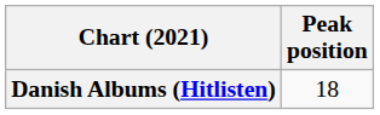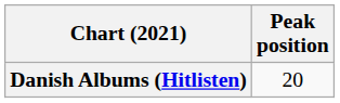 <table class="wikitable sortable plainrowheaders" style="text-align:center;">
 <tr>
 <th scope="col">Chart (2021)</th>
 <th scope="col">Peak<br>position</th>
 </tr>
 <tr>
 <th scope="row">Danish Albums (<a href='#'>Hitlisten</a>)</th>
-<td align="center">18</td>
+<td align="center">20</td>
 </tr>
 </table>
